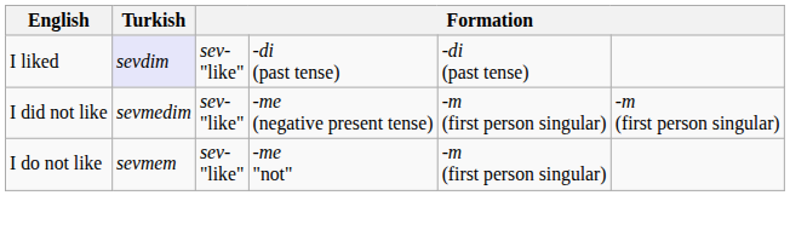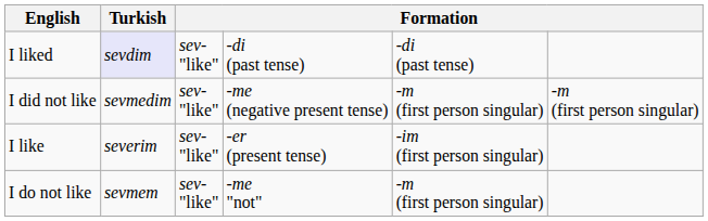 <table class="wikitable">
 <tr>
 <th>English</th>
 <th>Turkish</th>
 <th colspan="4">Formation</th>
 </tr>
 <tr>
 <td>I liked</td>
 <td style="background: lavender;"><em>sevdim</em></td>
 <td><em>sev-</em><br>"like"</td>
 <td><em>-di</em><br>(past tense)</td>
 <td><em>-di</em><br>(past tense)</td>
 <td></td>
 </tr>
 <tr>
 <td>I did not like</td>
 <td><em>sevmedim</em></td>
 <td><em>sev-</em><br>"like"</td>
 <td><em>-me</em><br>(negative present tense)</td>
 <td><em>-m</em><br>(first person singular)</td>
 <td><em>-m</em><br>(first person singular)</td>
 </tr>
 <tr>
+<td>I like</td>
+<td><em>severim</em></td>
+<td><em>sev-</em><br>"like"</td>
+<td><em>-er</em><br>(present tense)</td>
+<td><em>-im</em><br>(first person singular)</td>
+<td></td>
+</tr>
+<tr>
 <td>I do not like</td>
 <td><em>sevmem</em></td>
 <td><em>sev-</em><br>"like"</td>
 <td><em>-me</em><br>"not"</td>
 <td><em>-m</em><br>(first person singular)</td>
 <td></td>
 </tr>
 </table>
